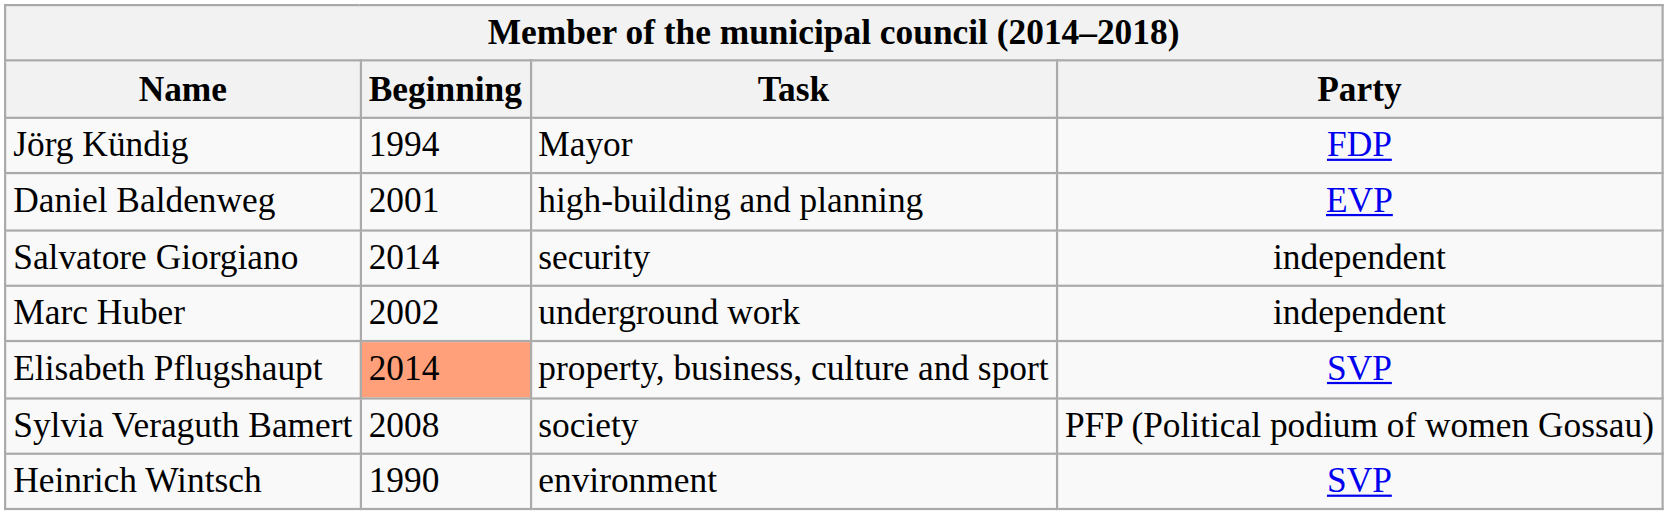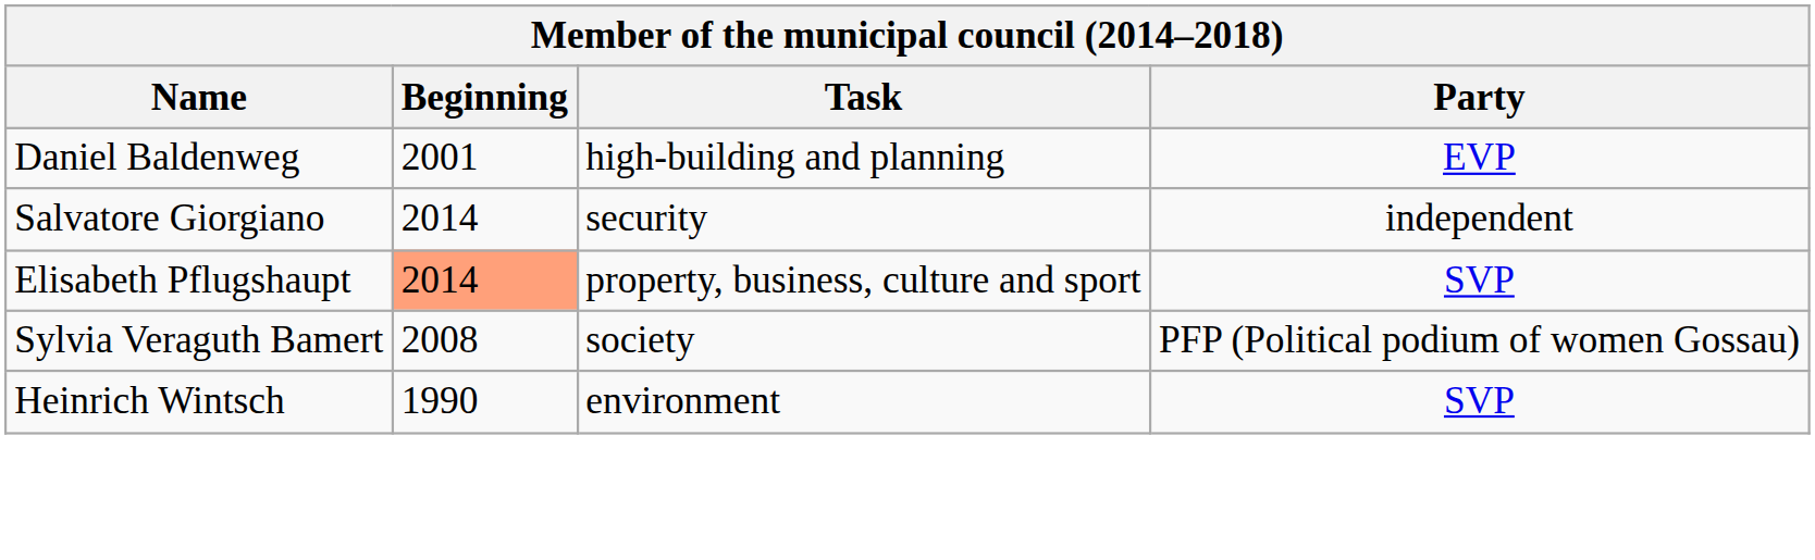 <table class="wikitable">
 <tr>
 <th colspan="4" bgcolor="#d2d2d2">Member of the municipal council (2014–2018)</th>
 </tr>
 <tr>
 <th>Name</th>
 <th>Beginning</th>
 <th>Task</th>
 <th>Party</th>
 </tr>
 <tr>
-<td>Jörg Kündig</td>
-<td>1994</td>
-<td>Mayor</td>
-<td align="center"><a href='#'>FDP</a></td>
-</tr>
-<tr>
 <td>Daniel Baldenweg</td>
 <td>2001</td>
 <td>high-building and planning</td>
 <td align="center"><a href='#'>EVP</a></td>
 </tr>
 <tr>
 <td>Salvatore Giorgiano</td>
 <td>2014</td>
 <td>security</td>
-<td align="center">independent</td>
-</tr>
-<tr>
-<td>Marc Huber</td>
-<td>2002</td>
-<td>underground work</td>
 <td align="center">independent</td>
 </tr>
 <tr>
 <td>Elisabeth Pflugshaupt</td>
 <td style="background: lightsalmon;">2014</td>
 <td>property, business, culture and sport</td>
 <td align="center"><a href='#'>SVP</a></td>
 </tr>
 <tr>
 <td>Sylvia Veraguth Bamert</td>
 <td>2008</td>
 <td>society</td>
 <td align="center">PFP (Political podium of women Gossau)</td>
 </tr>
 <tr>
 <td>Heinrich Wintsch</td>
 <td>1990</td>
 <td>environment</td>
 <td align="center"><a href='#'>SVP</a></td>
 </tr>
 </table>
